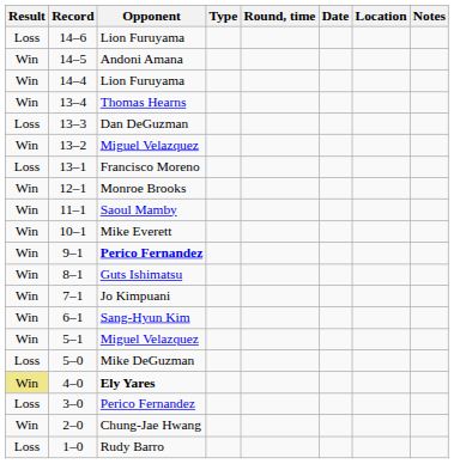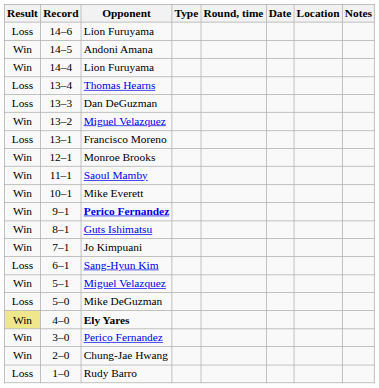 <table class="wikitable" style="text-align:center">
 <tr>
 <th>Result</th>
 <th>Record</th>
 <th>Opponent</th>
 <th>Type</th>
 <th>Round, time</th>
 <th>Date</th>
 <th>Location</th>
 <th>Notes</th>
 </tr>
 <tr align=center>
 <td>Loss</td>
 <td>14–6</td>
 <td align=left> Lion Furuyama</td>
 <td></td>
 <td></td>
 <td></td>
 <td align=left></td>
 <td align=left></td>
 </tr>
 <tr align=center>
 <td>Win</td>
 <td>14–5</td>
 <td align=left> Andoni Amana</td>
 <td></td>
 <td></td>
 <td></td>
 <td align=left></td>
 <td align=left></td>
 </tr>
 <tr align=center>
 <td>Win</td>
 <td>14–4</td>
 <td align=left> Lion Furuyama</td>
 <td></td>
 <td></td>
 <td></td>
 <td align=left></td>
 <td align=left></td>
 </tr>
 <tr align=center>
-<td>Win</td>
+<td>Loss</td>
 <td>13–4</td>
 <td align=left> <a href='#'>Thomas Hearns</a></td>
 <td></td>
 <td></td>
 <td></td>
 <td align=left></td>
 <td align=left></td>
 </tr>
 <tr align=center>
 <td>Loss</td>
 <td>13–3</td>
 <td align=left> Dan DeGuzman</td>
 <td></td>
 <td></td>
 <td></td>
 <td align=left></td>
 <td align=left></td>
 </tr>
 <tr align=center>
 <td>Win</td>
 <td>13–2</td>
 <td align=left> <a href='#'>Miguel Velazquez</a></td>
 <td></td>
 <td></td>
 <td></td>
 <td align=left></td>
 <td align=left></td>
 </tr>
 <tr align=center>
 <td>Loss</td>
 <td>13–1</td>
 <td align=left> Francisco Moreno</td>
 <td></td>
 <td></td>
 <td></td>
 <td align=left></td>
 <td align=left></td>
 </tr>
 <tr align=center>
 <td>Win</td>
 <td>12–1</td>
 <td align=left> Monroe Brooks</td>
 <td></td>
 <td></td>
 <td></td>
 <td align=left></td>
 <td align=left></td>
 </tr>
 <tr align=center>
 <td>Win</td>
 <td>11–1</td>
 <td align=left> <a href='#'>Saoul Mamby</a></td>
 <td></td>
 <td></td>
 <td></td>
 <td align=left></td>
 <td align=left></td>
 </tr>
 <tr align=center>
 <td>Win</td>
 <td>10–1</td>
 <td align=left> Mike Everett</td>
 <td></td>
 <td></td>
 <td></td>
 <td align=left></td>
 <td align=left></td>
 </tr>
 <tr align=center>
 <td>Win</td>
 <td>9–1</td>
 <td align=left><strong> <a href='#'>Perico Fernandez</a></strong></td>
 <td></td>
 <td></td>
 <td></td>
 <td align=left></td>
 <td align=left></td>
 </tr>
 <tr align=center>
 <td>Win</td>
 <td>8–1</td>
 <td align=left> <a href='#'>Guts Ishimatsu</a></td>
 <td></td>
 <td></td>
 <td></td>
 <td align=left></td>
 <td align=left></td>
 </tr>
 <tr align=center>
 <td>Win</td>
 <td>7–1</td>
 <td align=left> Jo Kimpuani</td>
 <td></td>
 <td></td>
 <td></td>
 <td align=left></td>
 <td align=left></td>
 </tr>
 <tr align=center>
-<td>Win</td>
+<td>Loss</td>
 <td>6–1</td>
 <td align=left> <a href='#'>Sang-Hyun Kim</a></td>
 <td></td>
 <td></td>
 <td></td>
 <td align=left></td>
 <td align=left></td>
 </tr>
 <tr align=center>
 <td>Win</td>
 <td>5–1</td>
 <td align=left> <a href='#'>Miguel Velazquez</a></td>
 <td></td>
 <td></td>
 <td></td>
 <td align=left></td>
 <td align=left></td>
 </tr>
 <tr align=center>
 <td>Loss</td>
 <td>5–0</td>
 <td align=left> Mike DeGuzman</td>
 <td></td>
 <td></td>
 <td></td>
 <td align=left></td>
 <td align=left></td>
 </tr>
 <tr align=center>
 <td style="background: khaki;">Win</td>
 <td>4–0</td>
 <td align=left><strong> Ely Yares</strong></td>
 <td></td>
 <td></td>
 <td></td>
 <td align=left></td>
 <td align=left></td>
 </tr>
 <tr align=center>
-<td>Loss</td>
+<td>Win</td>
 <td>3–0</td>
 <td align=left> <a href='#'>Perico Fernandez</a></td>
 <td></td>
 <td></td>
 <td></td>
 <td align=left></td>
 <td align=left></td>
 </tr>
 <tr align=center>
 <td>Win</td>
 <td>2–0</td>
 <td align=left> Chung-Jae Hwang</td>
 <td></td>
 <td></td>
 <td></td>
 <td align=left></td>
 <td align=left></td>
 </tr>
 <tr align=center>
 <td>Loss</td>
 <td>1–0</td>
 <td align=left> Rudy Barro</td>
 <td></td>
 <td></td>
 <td></td>
 <td align=left></td>
 <td align=left></td>
 </tr>
 </table>
